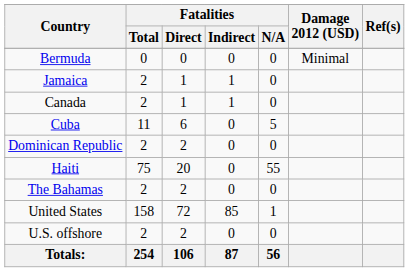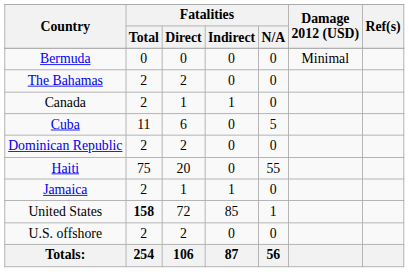 <table class="wikitable sortable" align=right style="margin:0 0 0.5em 1em">
 <tr>
 </tr>
 <tr style="text-align:center;">
 <th rowspan="2">Country</th>
 <th colspan="4">Fatalities</th>
 <th rowspan="2">Damage<br>2012 (USD)</th>
 <th rowspan="2" class="unsortable">Ref(s)</th>
 </tr>
 <tr>
 <th>Total</th>
 <th>Direct</th>
 <th>Indirect</th>
 <th>N/A</th>
 </tr>
 <tr>
 </tr>
 <tr style="text-align:center;">
 <td scope="row"><a href='#'>Bermuda</a></td>
 <td>0</td>
 <td>0</td>
 <td>0</td>
 <td>0</td>
 <td>Minimal</td>
 <td></td>
 </tr>
 <tr style="text-align:center;">
-<td scope="row"><a href='#'>Jamaica</a></td>
+<td scope="row"><a href='#'>The Bahamas</a></td>
 <td>2</td>
-<td>1</td>
-<td>1</td>
+<td>2</td>
+<td>0</td>
 <td>0</td>
 <td></td>
 <td></td>
 </tr>
 <tr style="text-align:center;">
 <td scope="row">Canada</td>
 <td>2</td>
 <td>1</td>
 <td>1</td>
 <td>0</td>
 <td></td>
 <td></td>
 </tr>
 <tr style="text-align:center;">
 <td scope="row"><a href='#'>Cuba</a></td>
 <td>11</td>
 <td>6</td>
 <td>0</td>
 <td>5</td>
 <td></td>
 <td></td>
 </tr>
 <tr style="text-align:center;">
 <td scope="row"><a href='#'>Dominican Republic</a></td>
 <td>2</td>
 <td>2</td>
 <td>0</td>
 <td>0</td>
 <td></td>
 <td></td>
 </tr>
 <tr style="text-align:center;">
 <td scope="row"><a href='#'>Haiti</a></td>
 <td>75</td>
 <td>20</td>
 <td>0</td>
 <td>55</td>
 <td></td>
 <td></td>
 </tr>
 <tr style="text-align:center;">
-<td scope="row"><a href='#'>The Bahamas</a></td>
+<td scope="row"><a href='#'>Jamaica</a></td>
 <td>2</td>
-<td>2</td>
-<td>0</td>
+<td>1</td>
+<td>1</td>
 <td>0</td>
 <td></td>
 <td></td>
 </tr>
 <tr style="text-align:center;">
 <td scope="row">United States</td>
-<td>158</td>
+<td><strong>158</strong></td>
 <td>72</td>
 <td>85</td>
 <td>1</td>
 <td></td>
 <td></td>
 </tr>
 <tr style="text-align:center;">
 <td scope="row">U.S. offshore</td>
 <td>2</td>
 <td>2</td>
 <td>0</td>
 <td>0</td>
 <td></td>
 <td></td>
 </tr>
 <tr class="sortbottom">
 <th>Totals:</th>
 <th>254</th>
 <th>106</th>
 <th>87</th>
 <th>56</th>
 <th></th>
 <th></th>
 </tr>
 </table>
